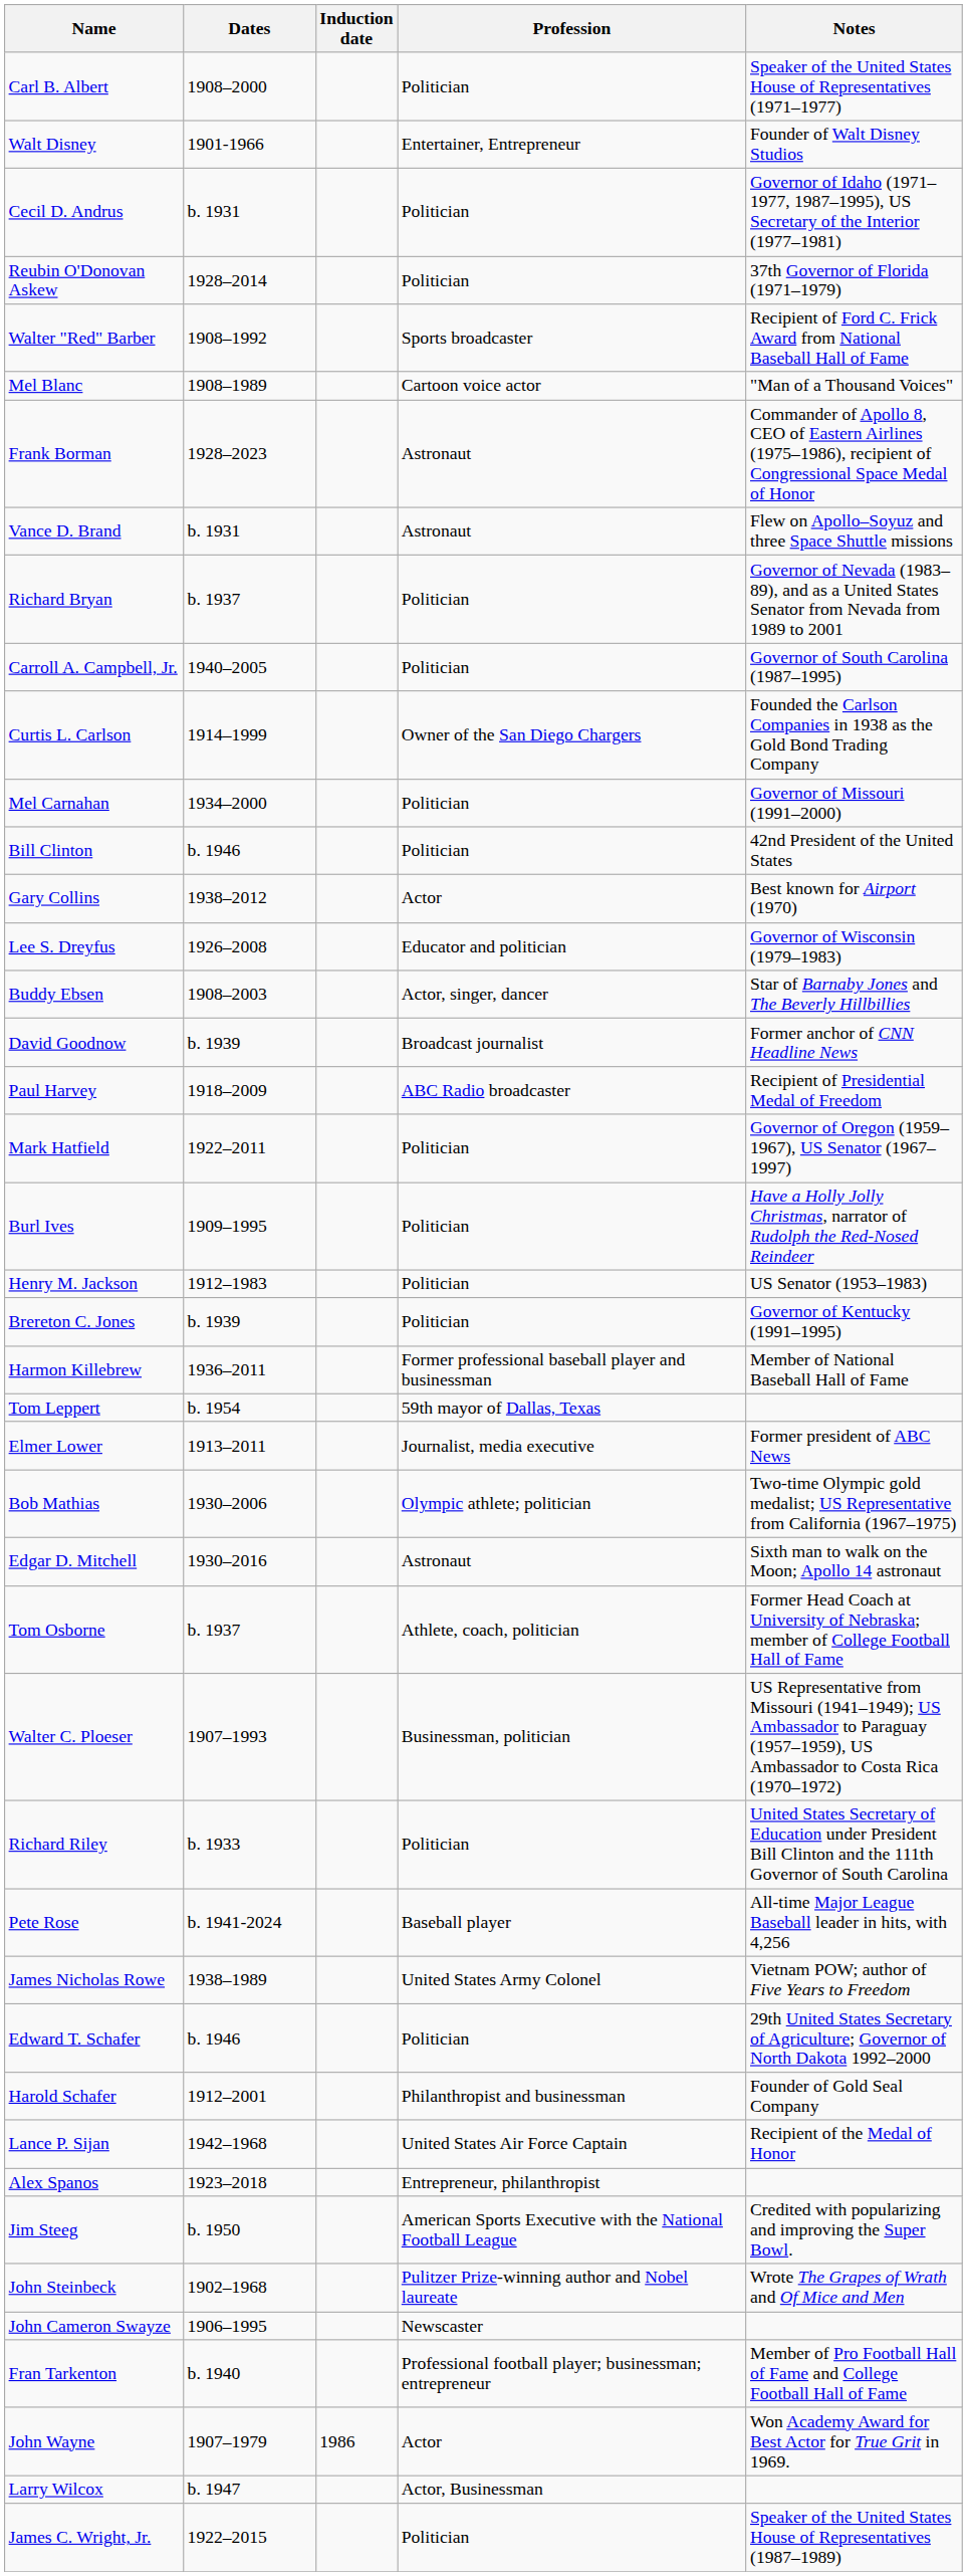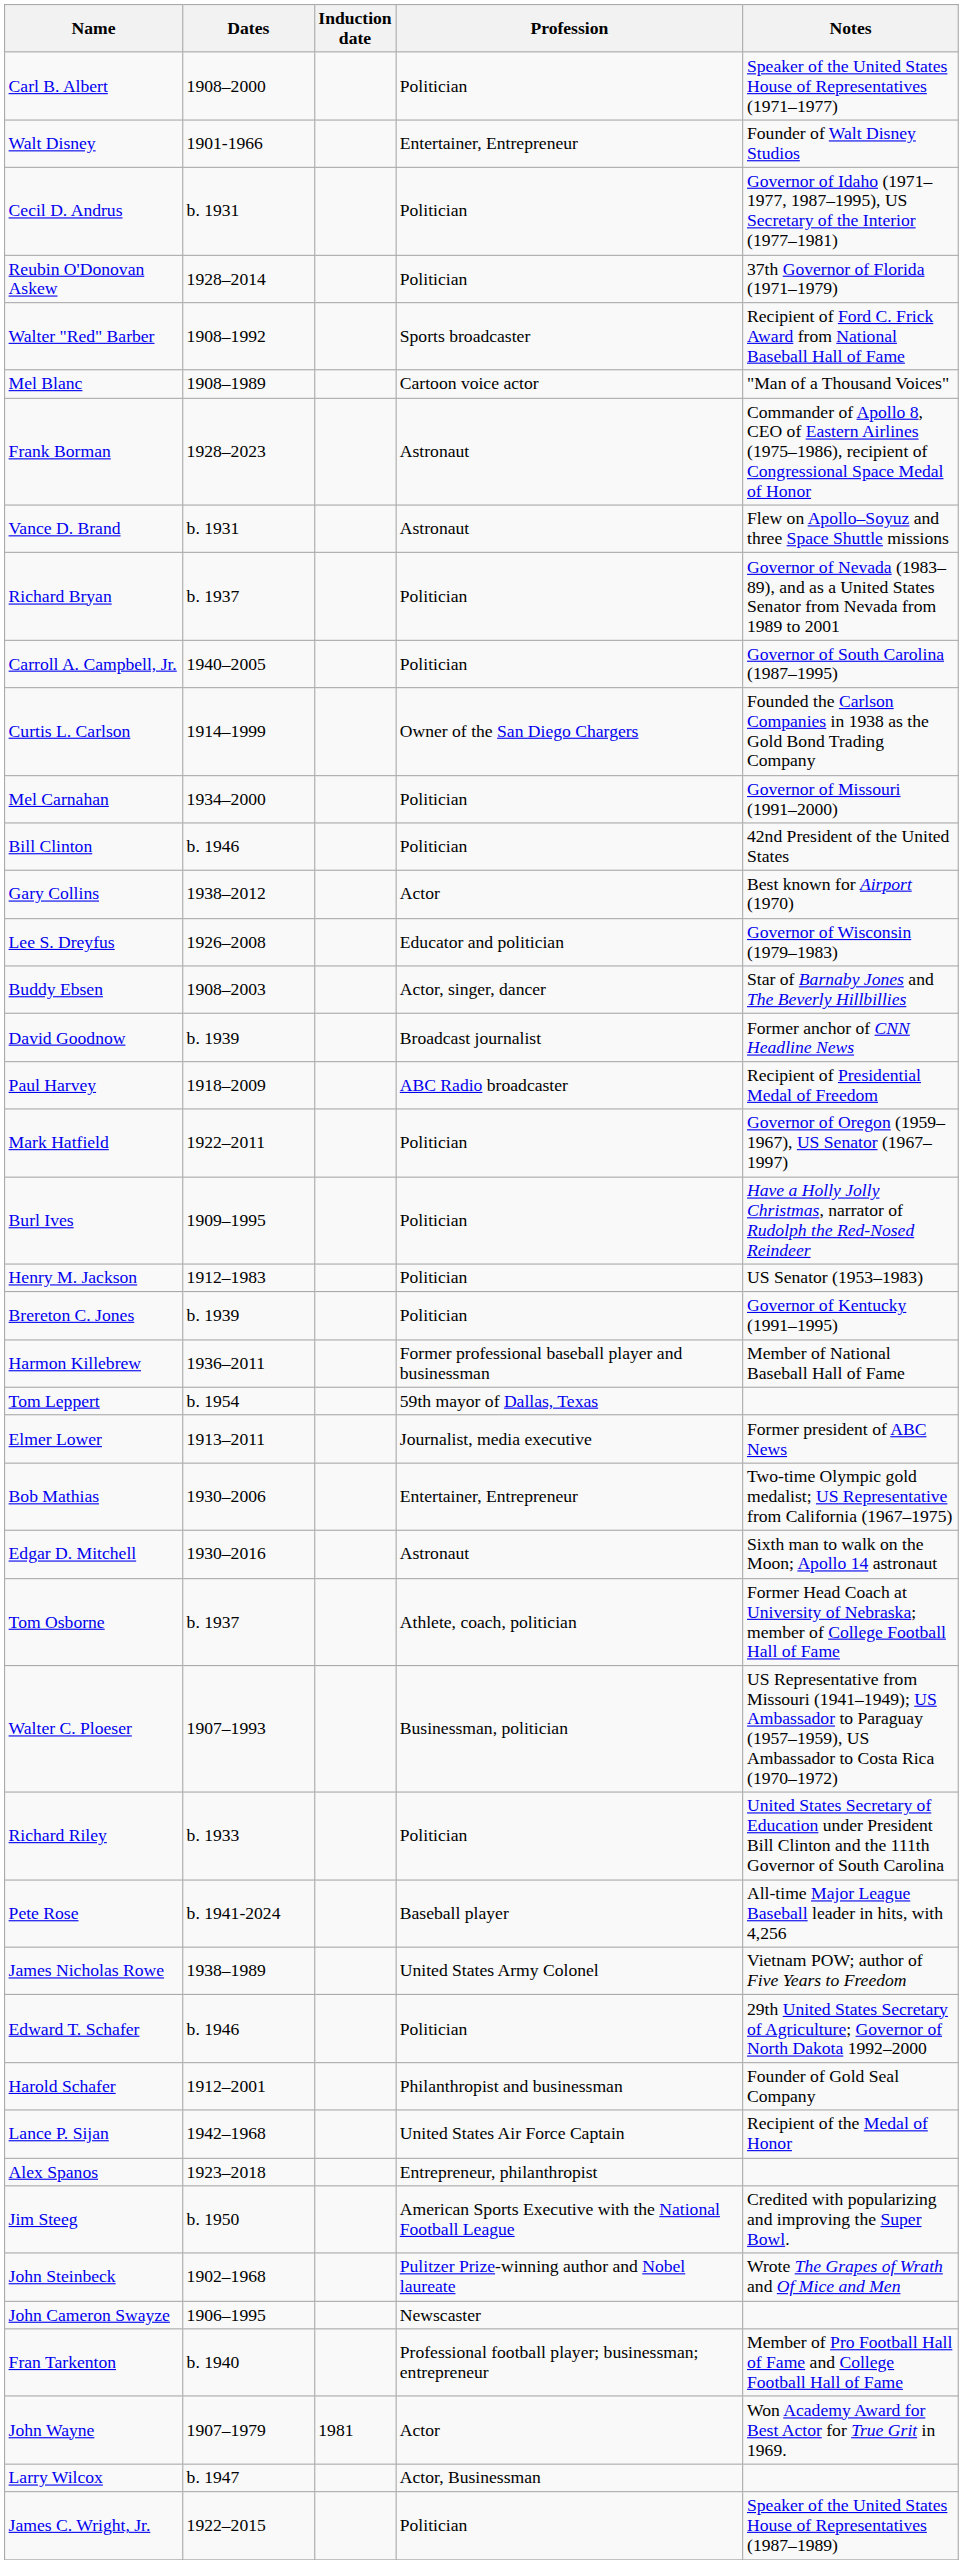 <table class=wikitable>
 <tr>
 <th width="20%">Name</th>
 <th width="15%">Dates</th>
 <th>Induction date</th>
 <th width="40%">Profession</th>
 <th width="24%">Notes</th>
 </tr>
 <tr>
 <td><a href='#'>Carl B. Albert</a></td>
 <td>1908–2000</td>
 <td></td>
 <td>Politician</td>
 <td><a href='#'>Speaker of the United States House of Representatives</a> (1971–1977)</td>
 </tr>
 <tr>
 <td><a href='#'>Walt Disney</a></td>
 <td>1901-1966</td>
 <td></td>
 <td>Entertainer, Entrepreneur</td>
 <td>Founder of <a href='#'>Walt Disney Studios</a></td>
 </tr>
 <tr>
 <td><a href='#'>Cecil D. Andrus</a></td>
 <td>b. 1931</td>
 <td></td>
 <td>Politician</td>
 <td><a href='#'>Governor of Idaho</a> (1971–1977, 1987–1995), US <a href='#'>Secretary of the Interior</a> (1977–1981)</td>
 </tr>
 <tr>
 <td><a href='#'>Reubin O'Donovan Askew</a></td>
 <td>1928–2014</td>
 <td></td>
 <td>Politician</td>
 <td>37th <a href='#'>Governor of Florida</a> (1971–1979)</td>
 </tr>
 <tr>
 <td><a href='#'>Walter "Red" Barber</a></td>
 <td>1908–1992</td>
 <td></td>
 <td>Sports broadcaster</td>
 <td>Recipient of <a href='#'>Ford C. Frick Award</a> from <a href='#'>National Baseball Hall of Fame</a></td>
 </tr>
 <tr>
 <td><a href='#'>Mel Blanc</a></td>
 <td>1908–1989</td>
 <td></td>
 <td>Cartoon voice actor</td>
 <td>"Man of a Thousand Voices"</td>
 </tr>
 <tr>
 <td><a href='#'>Frank Borman</a></td>
 <td>1928–2023</td>
 <td></td>
 <td>Astronaut</td>
 <td>Commander of <a href='#'>Apollo 8</a>, CEO of <a href='#'>Eastern Airlines</a> (1975–1986), recipient of <a href='#'>Congressional Space Medal of Honor</a></td>
 </tr>
 <tr>
 <td><a href='#'>Vance D. Brand</a></td>
 <td>b. 1931</td>
 <td></td>
 <td>Astronaut</td>
 <td>Flew on <a href='#'>Apollo–Soyuz</a> and three <a href='#'>Space Shuttle</a> missions</td>
 </tr>
 <tr>
 <td><a href='#'>Richard Bryan</a></td>
 <td>b. 1937</td>
 <td></td>
 <td>Politician</td>
 <td><a href='#'>Governor of Nevada</a> (1983–89), and as a United States Senator from Nevada from 1989 to 2001</td>
 </tr>
 <tr>
 <td><a href='#'>Carroll A. Campbell, Jr.</a></td>
 <td>1940–2005</td>
 <td></td>
 <td>Politician</td>
 <td><a href='#'>Governor of South Carolina</a> (1987–1995)</td>
 </tr>
 <tr>
 <td><a href='#'>Curtis L. Carlson</a></td>
 <td>1914–1999</td>
 <td></td>
 <td>Owner of the <a href='#'>San Diego Chargers</a></td>
 <td>Founded the <a href='#'>Carlson Companies</a> in 1938 as the Gold Bond Trading Company</td>
 </tr>
 <tr>
 <td><a href='#'>Mel Carnahan</a></td>
 <td>1934–2000</td>
 <td></td>
 <td>Politician</td>
 <td><a href='#'>Governor of Missouri</a> (1991–2000)</td>
 </tr>
 <tr>
 <td><a href='#'>Bill Clinton</a></td>
 <td>b. 1946</td>
 <td></td>
 <td>Politician</td>
 <td>42nd President of the United States</td>
 </tr>
 <tr>
 <td><a href='#'>Gary Collins</a></td>
 <td>1938–2012</td>
 <td></td>
 <td>Actor</td>
 <td>Best known for <em><a href='#'>Airport</a></em> (1970)</td>
 </tr>
 <tr>
 <td><a href='#'>Lee S. Dreyfus</a></td>
 <td>1926–2008</td>
 <td></td>
 <td>Educator and politician</td>
 <td><a href='#'>Governor of Wisconsin</a> (1979–1983)</td>
 </tr>
 <tr>
 <td><a href='#'>Buddy Ebsen</a></td>
 <td>1908–2003</td>
 <td></td>
 <td>Actor, singer, dancer</td>
 <td>Star of <em><a href='#'>Barnaby Jones</a></em> and <em><a href='#'>The Beverly Hillbillies</a></em></td>
 </tr>
 <tr>
 <td><a href='#'>David Goodnow</a></td>
 <td>b. 1939</td>
 <td></td>
 <td>Broadcast journalist</td>
 <td>Former anchor of <em><a href='#'>CNN Headline News</a></em></td>
 </tr>
 <tr>
 <td><a href='#'>Paul Harvey</a></td>
 <td>1918–2009</td>
 <td></td>
 <td><a href='#'>ABC Radio</a> broadcaster</td>
 <td>Recipient of <a href='#'>Presidential Medal of Freedom</a></td>
 </tr>
 <tr>
 <td><a href='#'>Mark Hatfield</a></td>
 <td>1922–2011</td>
 <td></td>
 <td>Politician</td>
 <td><a href='#'>Governor of Oregon</a> (1959–1967), <a href='#'>US Senator</a> (1967–1997)</td>
 </tr>
 <tr>
 <td><a href='#'>Burl Ives</a></td>
 <td>1909–1995</td>
 <td></td>
 <td>Politician</td>
 <td><em><a href='#'>Have a Holly Jolly Christmas</a></em>, narrator of <em><a href='#'>Rudolph the Red-Nosed Reindeer</a></em></td>
 </tr>
 <tr>
 <td><a href='#'>Henry M. Jackson</a></td>
 <td>1912–1983</td>
 <td></td>
 <td>Politician</td>
 <td>US Senator (1953–1983)</td>
 </tr>
 <tr>
 <td><a href='#'>Brereton C. Jones</a></td>
 <td>b. 1939</td>
 <td></td>
 <td>Politician</td>
 <td><a href='#'>Governor of Kentucky</a> (1991–1995)</td>
 </tr>
 <tr>
 <td><a href='#'>Harmon Killebrew</a></td>
 <td>1936–2011</td>
 <td></td>
 <td>Former professional baseball player and businessman</td>
 <td>Member of National Baseball Hall of Fame</td>
 </tr>
 <tr>
 <td><a href='#'>Tom Leppert</a></td>
 <td>b. 1954</td>
 <td></td>
 <td>59th mayor of <a href='#'>Dallas, Texas</a></td>
 <td></td>
 </tr>
 <tr>
 <td><a href='#'>Elmer Lower</a></td>
 <td>1913–2011</td>
 <td></td>
 <td>Journalist, media executive</td>
 <td>Former president of <a href='#'>ABC News</a></td>
 </tr>
 <tr>
 <td><a href='#'>Bob Mathias</a></td>
 <td>1930–2006</td>
 <td></td>
-<td><a href='#'>Olympic</a> athlete; politician</td>
+<td>Entertainer, Entrepreneur</td>
 <td>Two-time Olympic gold medalist; <a href='#'>US Representative</a> from California (1967–1975)</td>
 </tr>
 <tr>
 <td><a href='#'>Edgar D. Mitchell</a></td>
 <td>1930–2016</td>
 <td></td>
 <td>Astronaut</td>
 <td>Sixth man to walk on the Moon; <a href='#'>Apollo 14</a> astronaut</td>
 </tr>
 <tr>
 <td><a href='#'>Tom Osborne</a></td>
 <td>b. 1937</td>
 <td></td>
 <td>Athlete, coach, politician</td>
 <td>Former Head Coach at <a href='#'>University of Nebraska</a>; member of <a href='#'>College Football Hall of Fame</a></td>
 </tr>
 <tr>
 <td><a href='#'>Walter C. Ploeser</a></td>
 <td>1907–1993</td>
 <td></td>
 <td>Businessman, politician</td>
 <td>US Representative from Missouri (1941–1949); <a href='#'>US Ambassador</a> to Paraguay (1957–1959), US Ambassador to Costa Rica (1970–1972)</td>
 </tr>
 <tr>
 <td><a href='#'>Richard Riley</a></td>
 <td>b. 1933</td>
 <td></td>
 <td>Politician</td>
 <td><a href='#'>United States Secretary of Education</a> under President Bill Clinton and the 111th Governor of South Carolina</td>
 </tr>
 <tr>
 <td><a href='#'>Pete Rose</a></td>
 <td>b. 1941-2024</td>
 <td></td>
 <td>Baseball player</td>
 <td>All-time <a href='#'>Major League Baseball</a> leader in hits, with 4,256</td>
 </tr>
 <tr>
 <td><a href='#'>James Nicholas Rowe</a></td>
 <td>1938–1989</td>
 <td></td>
 <td>United States Army Colonel</td>
 <td>Vietnam POW; author of <em>Five Years to Freedom</em></td>
 </tr>
 <tr>
 <td><a href='#'>Edward T. Schafer</a></td>
 <td>b. 1946</td>
 <td></td>
 <td>Politician</td>
 <td>29th <a href='#'>United States Secretary of Agriculture</a>; <a href='#'>Governor of North Dakota</a> 1992–2000</td>
 </tr>
 <tr>
 <td><a href='#'>Harold Schafer</a></td>
 <td>1912–2001</td>
 <td></td>
 <td>Philanthropist and businessman</td>
 <td>Founder of Gold Seal Company</td>
 </tr>
 <tr>
 <td><a href='#'>Lance P. Sijan</a></td>
 <td>1942–1968</td>
 <td></td>
 <td>United States Air Force Captain</td>
 <td>Recipient of the <a href='#'>Medal of Honor</a></td>
 </tr>
 <tr>
 <td><a href='#'>Alex Spanos</a></td>
 <td>1923–2018</td>
 <td></td>
 <td>Entrepreneur, philanthropist</td>
 <td></td>
 </tr>
 <tr>
 <td><a href='#'>Jim Steeg</a></td>
 <td>b. 1950</td>
 <td></td>
 <td>American Sports Executive with the <a href='#'>National Football League</a></td>
 <td>Credited with popularizing and improving the <a href='#'>Super Bowl</a>.</td>
 </tr>
 <tr>
 <td><a href='#'>John Steinbeck</a></td>
 <td>1902–1968</td>
 <td></td>
 <td><a href='#'>Pulitzer Prize</a>-winning author and <a href='#'>Nobel laureate</a></td>
 <td>Wrote <em><a href='#'>The Grapes of Wrath</a></em> and <em><a href='#'>Of Mice and Men</a></em></td>
 </tr>
 <tr>
 <td><a href='#'>John Cameron Swayze</a></td>
 <td>1906–1995</td>
 <td></td>
 <td>Newscaster</td>
 <td></td>
 </tr>
 <tr>
 <td><a href='#'>Fran Tarkenton</a></td>
 <td>b. 1940</td>
 <td></td>
 <td>Professional football player; businessman; entrepreneur</td>
 <td>Member of <a href='#'>Pro Football Hall of Fame</a> and <a href='#'>College Football Hall of Fame</a></td>
 </tr>
 <tr>
 <td><a href='#'>John Wayne</a></td>
 <td>1907–1979</td>
-<td>1986</td>
+<td>1981</td>
 <td>Actor</td>
 <td>Won <a href='#'>Academy Award for Best Actor</a> for <em><a href='#'>True Grit</a></em> in 1969.</td>
 </tr>
 <tr>
 <td><a href='#'>Larry Wilcox</a></td>
 <td>b. 1947</td>
 <td></td>
 <td>Actor, Businessman</td>
 <td></td>
 </tr>
 <tr>
 <td><a href='#'>James C. Wright, Jr.</a></td>
 <td>1922–2015</td>
 <td></td>
 <td>Politician</td>
 <td><a href='#'>Speaker of the United States House of Representatives</a> (1987–1989)</td>
 </tr>
 </table>
